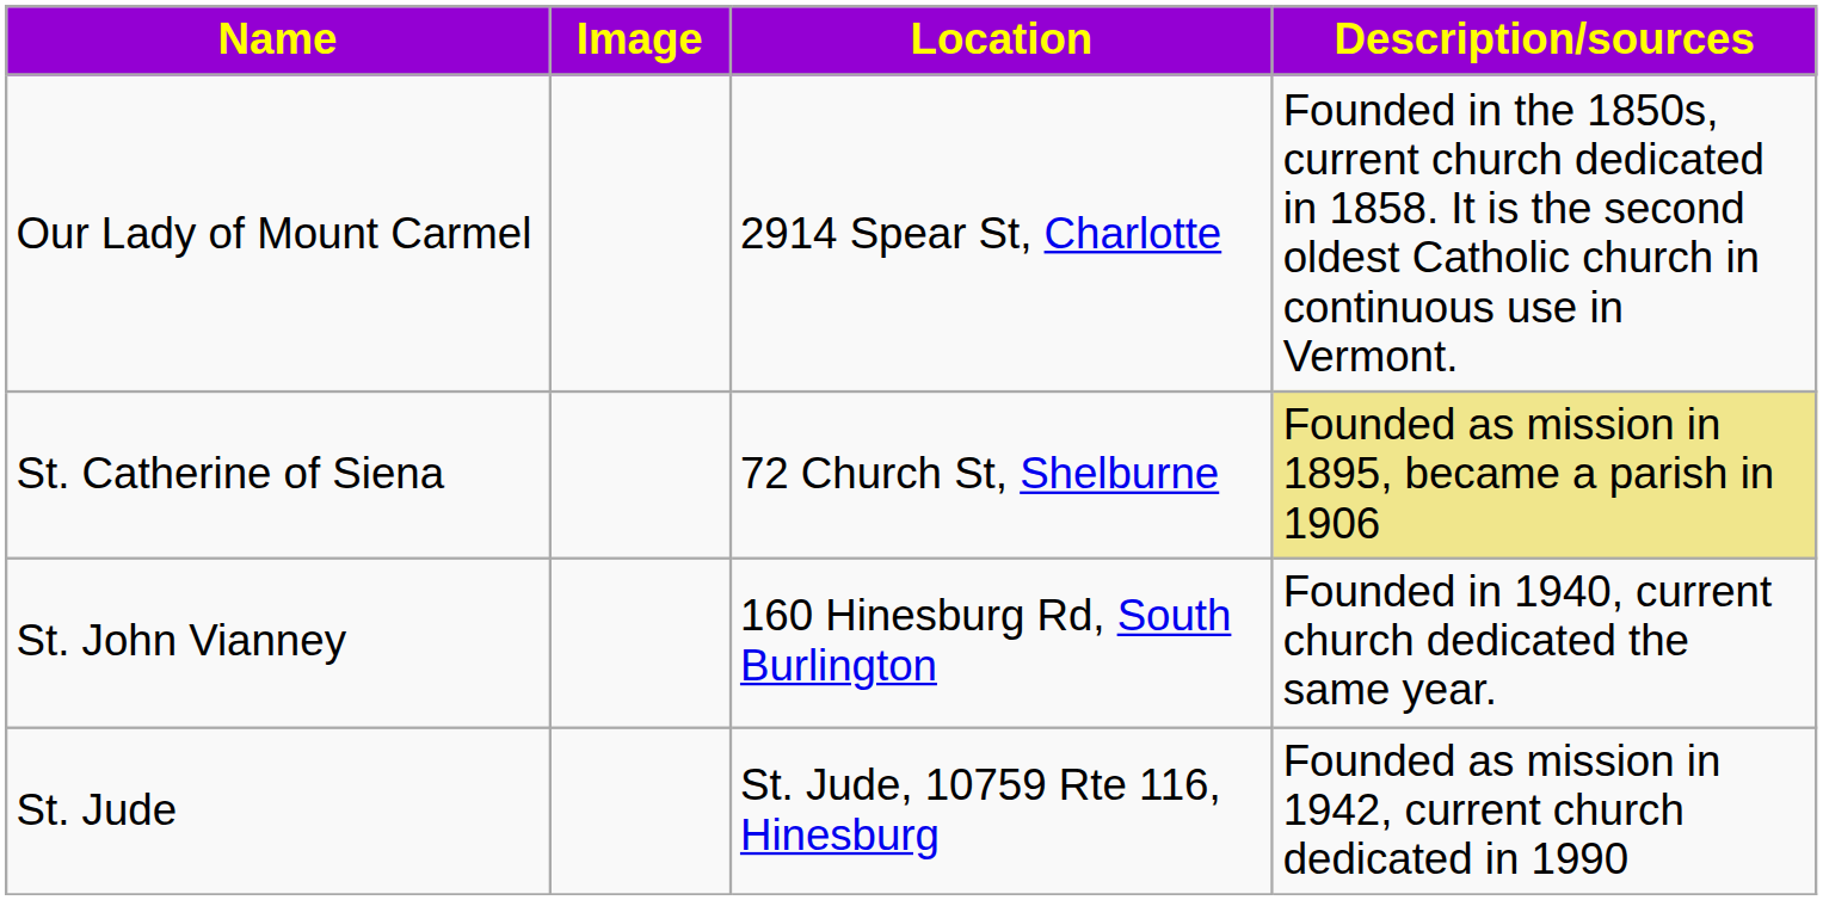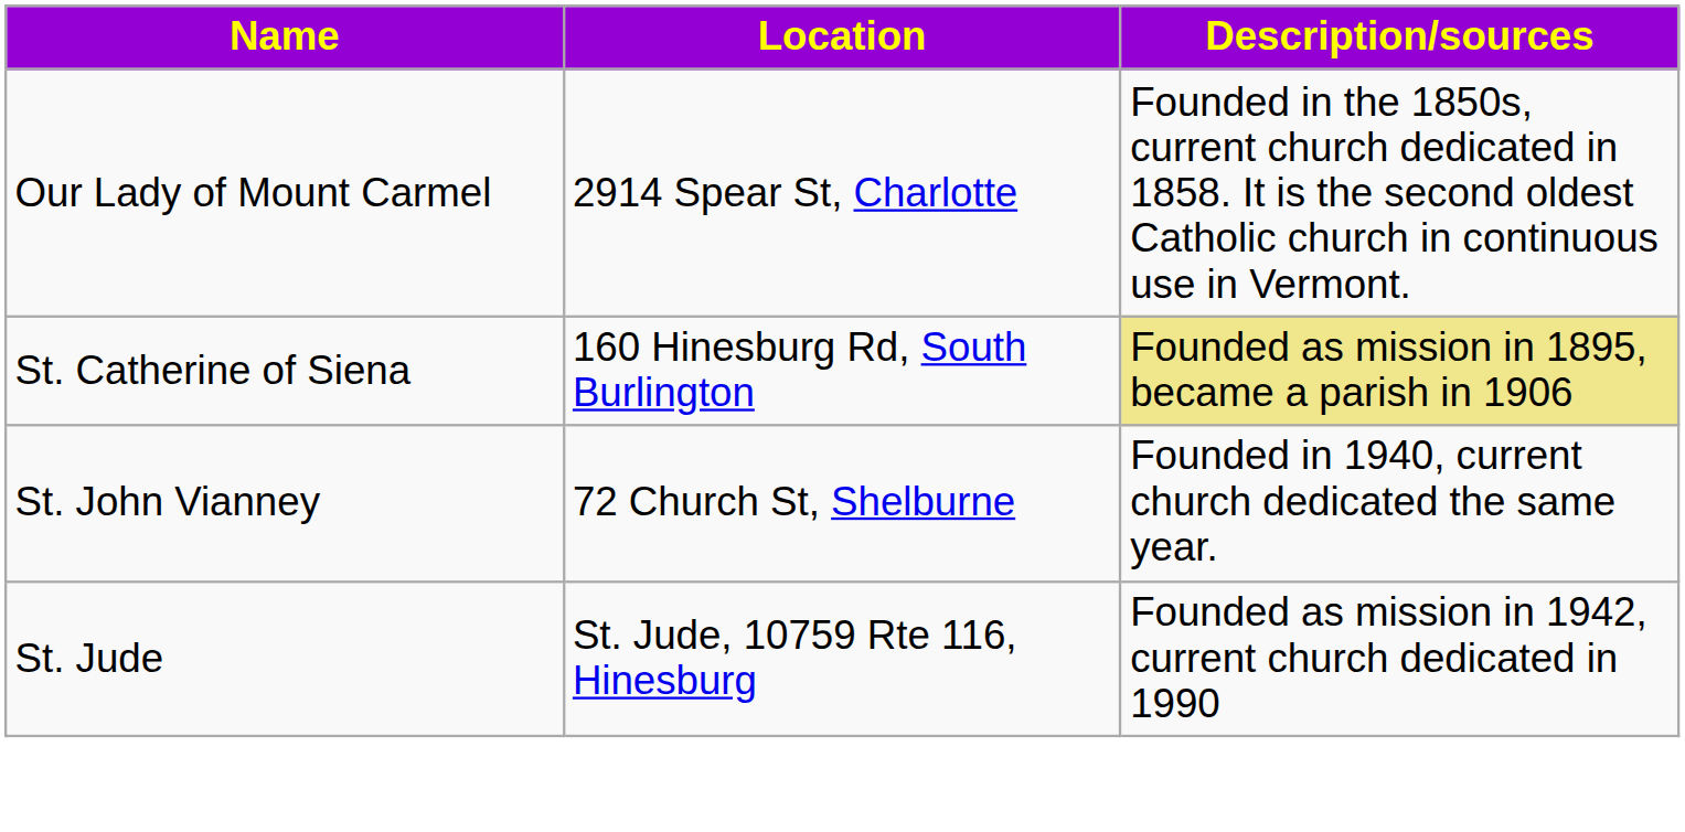 <table class="wikitable sortable" style="width:75%">
 <tr>
 <th style="background:darkviolet; color:yellow;" width="30%"><strong>Name</strong></th>
-<th style="background:darkviolet; color:yellow;" width="10%"><strong>Image</strong></th>
 <th style="background:darkviolet; color:yellow;" width="30%"><strong>Location</strong></th>
 <th style="background:darkviolet; color:yellow;" width="30%"><strong>Description/sources</strong></th>
 </tr>
 <tr>
 <td>Our Lady of Mount Carmel</td>
-<td></td>
 <td>2914 Spear St,  <a href='#'>Charlotte</a></td>
 <td>Founded in the 1850s, current church dedicated in 1858.  It is the second oldest Catholic church in continuous use in Vermont.</td>
 </tr>
 <tr>
 <td>St. Catherine of Siena</td>
-<td></td>
-<td>72 Church St, <a href='#'>Shelburne</a></td>
+<td>160 Hinesburg Rd, <a href='#'>South Burlington</a></td>
 <td style="background: khaki;">Founded as mission in 1895, became a parish in 1906</td>
 </tr>
 <tr>
 <td>St. John Vianney</td>
-<td></td>
-<td>160 Hinesburg Rd, <a href='#'>South Burlington</a></td>
+<td>72 Church St, <a href='#'>Shelburne</a></td>
 <td>Founded in 1940, current church dedicated the same year.</td>
 </tr>
 <tr>
 <td>St. Jude</td>
-<td></td>
 <td>St. Jude, 10759 Rte 116,  <a href='#'>Hinesburg</a></td>
 <td>Founded as mission in 1942, current church dedicated in 1990</td>
 </tr>
 </table>
